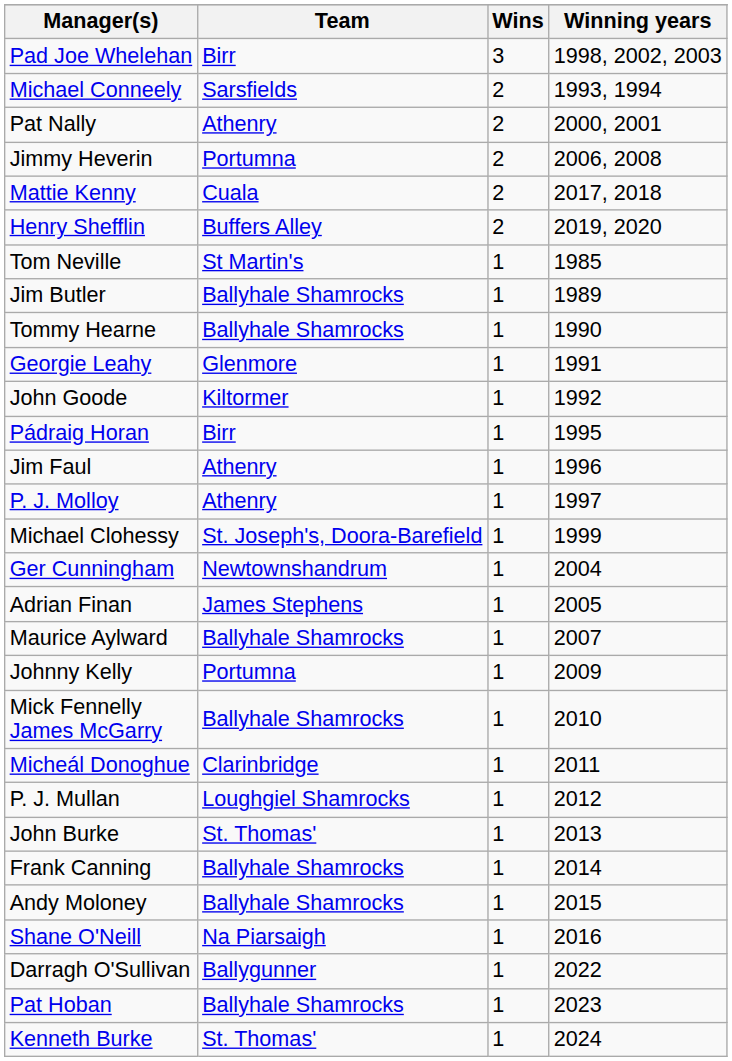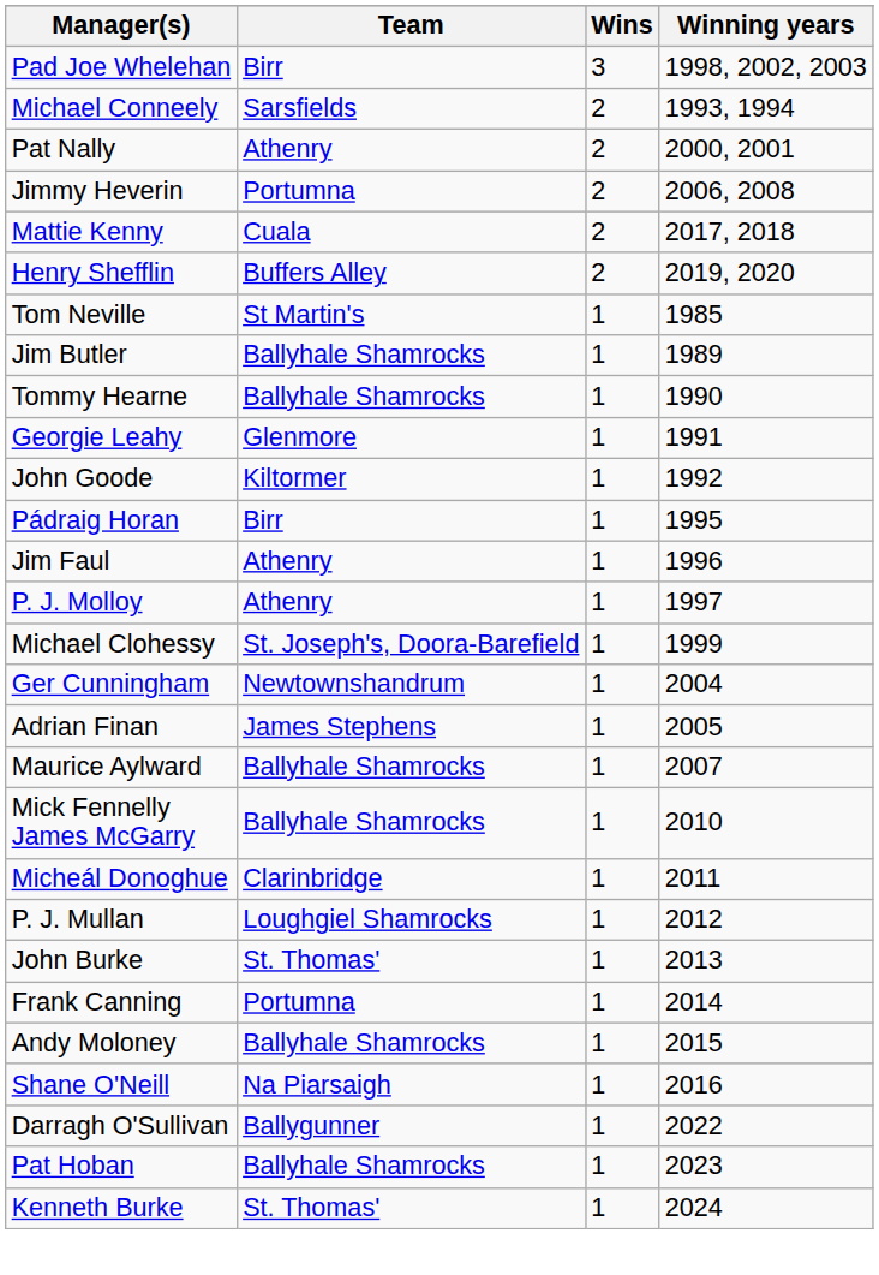 <table class="wikitable">
 <tr>
 </tr>
 <tr>
 <th>Manager(s)</th>
 <th>Team</th>
 <th>Wins</th>
 <th>Winning years</th>
 </tr>
 <tr>
 <td><a href='#'>Pad Joe Whelehan</a></td>
 <td style="text-align:left"><a href='#'>Birr</a></td>
 <td style="text-align:left;">3</td>
 <td>1998, 2002, 2003</td>
 </tr>
 <tr>
 <td><a href='#'>Michael Conneely</a></td>
 <td style="text-align:left"><a href='#'>Sarsfields</a></td>
 <td style="text-align:left;">2</td>
 <td>1993, 1994</td>
 </tr>
 <tr>
 <td>Pat Nally</td>
 <td style="text-align:left"><a href='#'>Athenry</a></td>
 <td style="text-align:left;">2</td>
 <td>2000, 2001</td>
 </tr>
 <tr>
 <td>Jimmy Heverin</td>
 <td style="text-align:left"><a href='#'>Portumna</a></td>
 <td style="text-align:left;">2</td>
 <td>2006, 2008</td>
 </tr>
 <tr>
 <td><a href='#'>Mattie Kenny</a></td>
 <td style="text-align:left"><a href='#'>Cuala</a></td>
 <td style="text-align:left;">2</td>
 <td>2017, 2018</td>
 </tr>
 <tr>
 <td><a href='#'>Henry Shefflin</a></td>
 <td style="text-align:left"><a href='#'>Buffers Alley</a></td>
 <td style="text-align:left;">2</td>
 <td>2019, 2020</td>
 </tr>
 <tr>
 <td>Tom Neville</td>
 <td style="text-align:left"><a href='#'>St Martin's</a></td>
 <td style="text-align:left;">1</td>
 <td>1985</td>
 </tr>
 <tr>
 <td>Jim Butler</td>
 <td style="text-align:left"><a href='#'>Ballyhale Shamrocks</a></td>
 <td style="text-align:left;">1</td>
 <td>1989</td>
 </tr>
 <tr>
 <td>Tommy Hearne</td>
 <td style="text-align:left"><a href='#'>Ballyhale Shamrocks</a></td>
 <td style="text-align:left;">1</td>
 <td>1990</td>
 </tr>
 <tr>
 <td><a href='#'>Georgie Leahy</a></td>
 <td style="text-align:left"><a href='#'>Glenmore</a></td>
 <td style="text-align:left;">1</td>
 <td>1991</td>
 </tr>
 <tr>
 <td>John Goode</td>
 <td style="text-align:left"><a href='#'>Kiltormer</a></td>
 <td style="text-align:left;">1</td>
 <td>1992</td>
 </tr>
 <tr>
 <td><a href='#'>Pádraig Horan</a></td>
 <td style="text-align:left"><a href='#'>Birr</a></td>
 <td style="text-align:left;">1</td>
 <td>1995</td>
 </tr>
 <tr>
 <td>Jim Faul</td>
 <td style="text-align:left"><a href='#'>Athenry</a></td>
 <td style="text-align:left;">1</td>
 <td>1996</td>
 </tr>
 <tr>
 <td><a href='#'>P. J. Molloy</a></td>
 <td style="text-align:left"><a href='#'>Athenry</a></td>
 <td style="text-align:left;">1</td>
 <td>1997</td>
 </tr>
 <tr>
 <td>Michael Clohessy</td>
 <td style="text-align:left"><a href='#'>St. Joseph's, Doora-Barefield</a></td>
 <td style="text-align:left;">1</td>
 <td>1999</td>
 </tr>
 <tr>
 <td><a href='#'>Ger Cunningham</a></td>
 <td style="text-align:left"><a href='#'>Newtownshandrum</a></td>
 <td style="text-align:left;">1</td>
 <td>2004</td>
 </tr>
 <tr>
 <td>Adrian Finan</td>
 <td style="text-align:left"><a href='#'>James Stephens</a></td>
 <td style="text-align:left;">1</td>
 <td>2005</td>
 </tr>
 <tr>
 <td>Maurice Aylward</td>
 <td style="text-align:left"><a href='#'>Ballyhale Shamrocks</a></td>
 <td style="text-align:left;">1</td>
 <td>2007</td>
 </tr>
 <tr>
-<td>Johnny Kelly</td>
-<td style="text-align:left"><a href='#'>Portumna</a></td>
-<td style="text-align:left;">1</td>
-<td>2009</td>
-</tr>
-<tr>
 <td>Mick Fennelly<br><a href='#'>James McGarry</a></td>
 <td style="text-align:left"><a href='#'>Ballyhale Shamrocks</a></td>
 <td style="text-align:left;">1</td>
 <td>2010</td>
 </tr>
 <tr>
 <td><a href='#'>Micheál Donoghue</a></td>
 <td style="text-align:left"><a href='#'>Clarinbridge</a></td>
 <td style="text-align:left;">1</td>
 <td>2011</td>
 </tr>
 <tr>
 <td>P. J. Mullan</td>
 <td style="text-align:left"><a href='#'>Loughgiel Shamrocks</a></td>
 <td style="text-align:left;">1</td>
 <td>2012</td>
 </tr>
 <tr>
 <td>John Burke</td>
 <td style="text-align:left"><a href='#'>St. Thomas'</a></td>
 <td style="text-align:left;">1</td>
 <td>2013</td>
 </tr>
 <tr>
 <td>Frank Canning</td>
-<td style="text-align:left"><a href='#'>Ballyhale Shamrocks</a></td>
+<td style="text-align:left"><a href='#'>Portumna</a></td>
 <td style="text-align:left;">1</td>
 <td>2014</td>
 </tr>
 <tr>
 <td>Andy Moloney</td>
 <td style="text-align:left"><a href='#'>Ballyhale Shamrocks</a></td>
 <td style="text-align:left;">1</td>
 <td>2015</td>
 </tr>
 <tr>
 <td><a href='#'>Shane O'Neill</a></td>
 <td style="text-align:left"><a href='#'>Na Piarsaigh</a></td>
 <td style="text-align:left;">1</td>
 <td>2016</td>
 </tr>
 <tr>
 <td>Darragh O'Sullivan</td>
 <td style="text-align:left"><a href='#'>Ballygunner</a></td>
 <td style="text-align:left;">1</td>
 <td>2022</td>
 </tr>
 <tr>
 <td><a href='#'>Pat Hoban</a></td>
 <td style="text-align:left"><a href='#'>Ballyhale Shamrocks</a></td>
 <td style="text-align:left;">1</td>
 <td>2023</td>
 </tr>
 <tr>
 <td><a href='#'>Kenneth Burke</a></td>
 <td style="text-align:left"><a href='#'>St. Thomas'</a></td>
 <td style="text-align:left;">1</td>
 <td>2024</td>
 </tr>
 </table>
